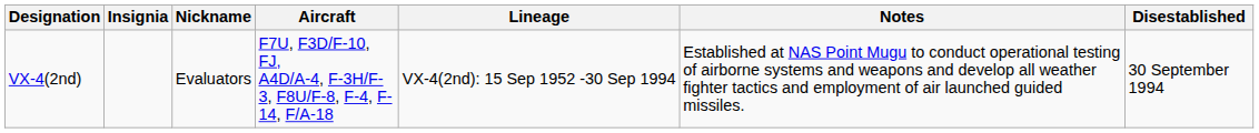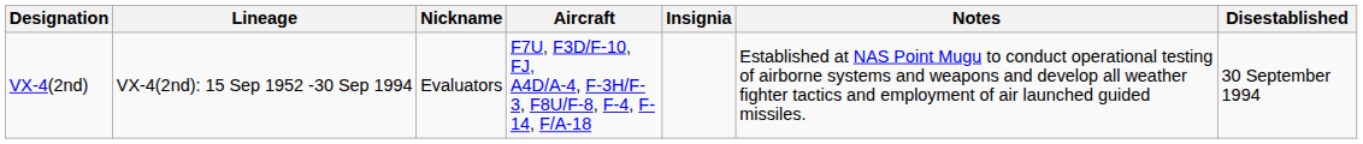 <table class="wikitable">
 <tr>
 <th>Designation</th>
-<th>Insignia</th>
+<th>Lineage</th>
 <th>Nickname</th>
 <th>Aircraft</th>
-<th>Lineage</th>
+<th>Insignia</th>
 <th>Notes</th>
 <th>Disestablished</th>
 </tr>
 <tr>
 <td><a href='#'>VX-4</a>(2nd)</td>
-<td></td>
+<td style="white-space: nowrap;">VX-4(2nd): 15 Sep 1952 -30 Sep 1994</td>
 <td>Evaluators</td>
 <td><a href='#'>F7U</a>, <a href='#'>F3D/F-10</a>, <a href='#'>FJ,</a><br><a href='#'>A4D/A-4</a>, <a href='#'>F-3H/F-3</a>, <a href='#'>F8U/F-8</a>, <a href='#'>F-4</a>, <a href='#'>F-14</a>, <a href='#'>F/A-18</a></td>
-<td style="white-space: nowrap;">VX-4(2nd): 15 Sep 1952 -30 Sep 1994</td>
+<td></td>
 <td>Established at <a href='#'>NAS Point Mugu</a> to conduct operational testing of airborne systems and weapons and develop all weather fighter tactics and employment of air launched guided missiles.</td>
 <td>30 September 1994</td>
 </tr>
 </table>
